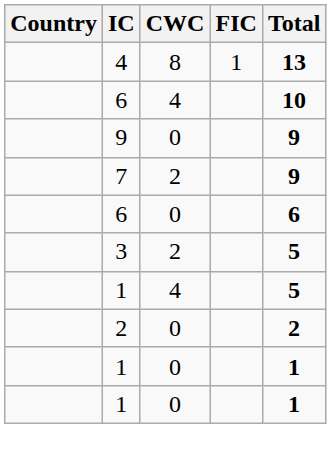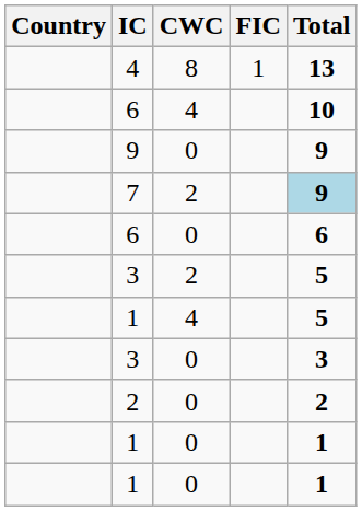 <table class="wikitable sortable" style="text-align:center">
 <tr>
 <th>Country</th>
 <th>IC</th>
 <th>CWC</th>
 <th>FIC</th>
 <th>Total</th>
 </tr>
 <tr>
 <td align="left"></td>
 <td>4</td>
 <td>8</td>
 <td>1</td>
 <td><strong>13</strong></td>
 </tr>
 <tr>
 <td align="left"></td>
 <td>6</td>
 <td>4</td>
 <td></td>
 <td><strong>10</strong></td>
 </tr>
 <tr>
 <td align=left></td>
 <td>9</td>
 <td>0</td>
 <td></td>
 <td><strong>9</strong></td>
 </tr>
 <tr>
 <td align=left></td>
 <td>7</td>
 <td>2</td>
 <td></td>
-<td><strong>9</strong></td>
+<td style="background: lightblue;"><strong>9</strong></td>
 </tr>
 <tr>
 <td align=left></td>
 <td>6</td>
 <td>0</td>
 <td></td>
 <td><strong>6</strong></td>
 </tr>
 <tr>
 <td align=left></td>
 <td>3</td>
 <td>2</td>
 <td></td>
 <td><strong>5</strong></td>
 </tr>
 <tr>
 <td align=left></td>
 <td>1</td>
 <td>4</td>
 <td></td>
 <td><strong>5</strong></td>
 </tr>
 <tr>
 <td align=left></td>
+<td>3</td>
+<td>0</td>
+<td></td>
+<td><strong>3</strong></td>
+</tr>
+<tr>
+<td align=left></td>
 <td>2</td>
 <td>0</td>
 <td></td>
 <td><strong>2</strong></td>
 </tr>
 <tr>
 <td align=left></td>
 <td>1</td>
 <td>0</td>
 <td></td>
 <td><strong>1</strong></td>
 </tr>
 <tr>
 <td align=left></td>
 <td>1</td>
 <td>0</td>
 <td></td>
 <td><strong>1</strong></td>
 </tr>
 </table>
